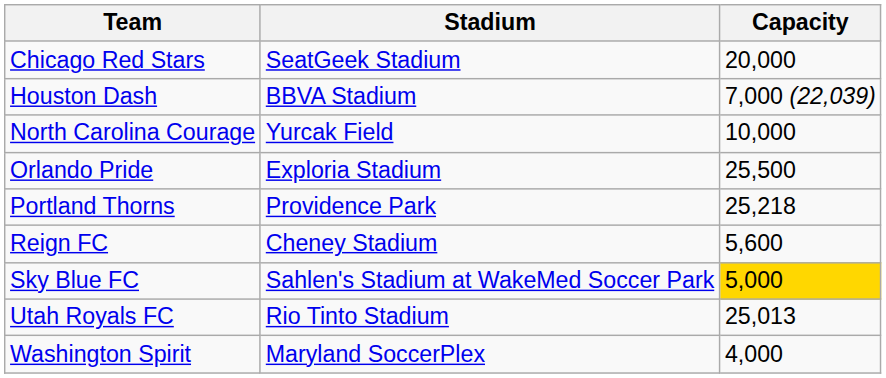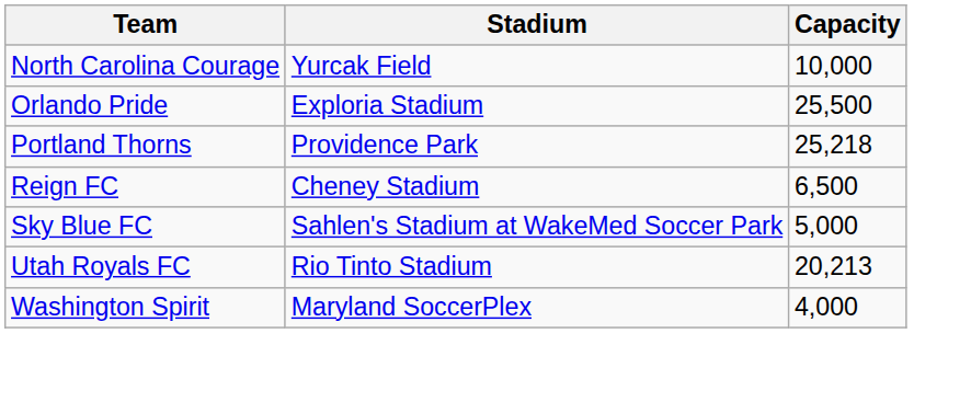 <table class="sortable wikitable">
 <tr>
 <th>Team</th>
 <th>Stadium</th>
 <th data-sort-type="number">Capacity</th>
-</tr>
-<tr>
-<td><a href='#'>Chicago Red Stars</a></td>
-<td><a href='#'>SeatGeek Stadium</a></td>
-<td>20,000</td>
-</tr>
-<tr>
-<td><a href='#'>Houston Dash</a></td>
-<td><a href='#'>BBVA Stadium</a></td>
-<td>7,000 <em>(22,039)</em></td>
 </tr>
 <tr>
 <td><a href='#'>North Carolina Courage</a></td>
 <td><a href='#'>Yurcak Field</a></td>
 <td>10,000</td>
 </tr>
 <tr>
 <td><a href='#'>Orlando Pride</a></td>
 <td><a href='#'>Exploria Stadium</a></td>
 <td>25,500</td>
 </tr>
 <tr>
 <td><a href='#'>Portland Thorns</a></td>
 <td><a href='#'>Providence Park</a></td>
 <td>25,218</td>
 </tr>
 <tr>
 <td><a href='#'>Reign FC</a></td>
 <td><a href='#'>Cheney Stadium</a></td>
-<td>5,600</td>
+<td>6,500</td>
 </tr>
 <tr>
 <td><a href='#'>Sky Blue FC</a></td>
 <td><a href='#'>Sahlen's Stadium at WakeMed Soccer Park</a></td>
-<td style="background: gold;">5,000</td>
+<td>5,000</td>
 </tr>
 <tr>
 <td><a href='#'>Utah Royals FC</a></td>
 <td><a href='#'>Rio Tinto Stadium</a></td>
-<td>25,013</td>
+<td>20,213</td>
 </tr>
 <tr>
 <td><a href='#'>Washington Spirit</a></td>
 <td><a href='#'>Maryland SoccerPlex</a></td>
 <td>4,000</td>
 </tr>
 </table>
